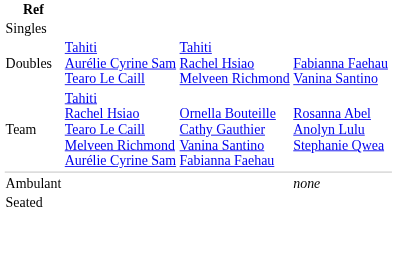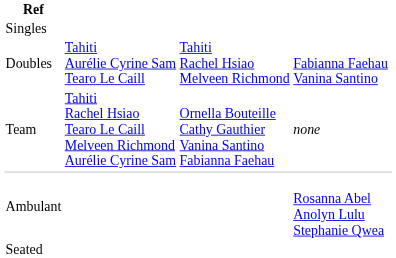 <table>
 <tr>
 <th>Ref</th>
 </tr>
 <tr>
 <td>Singles</td>
 <td></td>
 <td></td>
 <td></td>
 <td align=center></td>
 </tr>
 <tr>
 <td>Doubles</td>
 <td> <a href='#'>Tahiti</a><br><a href='#'>Aurélie Cyrine Sam</a><br><a href='#'>Tearo Le Caill</a></td>
 <td> <a href='#'>Tahiti</a><br><a href='#'>Rachel Hsiao</a><br><a href='#'>Melveen Richmond</a></td>
 <td valign=top><br><a href='#'>Fabianna Faehau</a><br><a href='#'>Vanina Santino</a></td>
 <td align=center></td>
 </tr>
 <tr>
 <td>Team</td>
 <td> <a href='#'>Tahiti</a><br><a href='#'>Rachel Hsiao</a><br><a href='#'>Tearo Le Caill</a><br><a href='#'>Melveen Richmond</a><br><a href='#'>Aurélie Cyrine Sam</a></td>
 <td valign=top><br><a href='#'>Ornella Bouteille</a><br><a href='#'>Cathy Gauthier</a><br><a href='#'>Vanina Santino</a><br><a href='#'>Fabianna Faehau</a></td>
-<td valign=top><br><a href='#'>Rosanna Abel</a><br><a href='#'>Anolyn Lulu</a><br><a href='#'>Stephanie Qwea</a></td>
+<td><em>none</em></td>
 <td align=center></td>
 </tr>
 <tr bgcolor=#DDDDDD>
 <td colspan=5></td>
 </tr>
 <tr>
 <td>Ambulant</td>
 <td></td>
 <td></td>
-<td><em>none</em></td>
+<td valign=top><br><a href='#'>Rosanna Abel</a><br><a href='#'>Anolyn Lulu</a><br><a href='#'>Stephanie Qwea</a></td>
 <td align=center></td>
 </tr>
 <tr>
 <td>Seated</td>
 <td></td>
 <td></td>
 <td> </td>
 <td align=center></td>
 </tr>
 </table>
